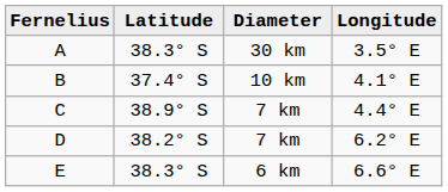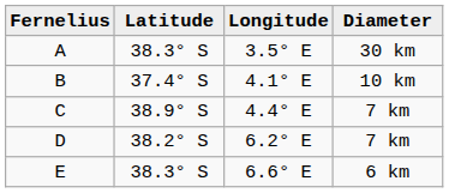 <table class="wikitable">
 <tr>
 <th width=25% style="background:#eeeeee;">Fernelius</th>
 <th width=25% style="background:#eeeeee;">Latitude</th>
+<th width=25% style="background:#eeeeee;">Longitude</th>
 <th width=25% style="background:#eeeeee;">Diameter</th>
-<th width=25% style="background:#eeeeee;">Longitude</th>
 </tr>
 <tr>
 <td align=center>A</td>
 <td align=center>38.3° S</td>
+<td align=center>3.5° E</td>
 <td align=center>30 km</td>
-<td align=center>3.5° E</td>
 </tr>
 <tr>
 <td align=center>B</td>
 <td align=center>37.4° S</td>
+<td align=center>4.1° E</td>
 <td align=center>10 km</td>
-<td align=center>4.1° E</td>
 </tr>
 <tr>
 <td align=center>C</td>
 <td align=center>38.9° S</td>
+<td align=center>4.4° E</td>
 <td align=center>7 km</td>
-<td align=center>4.4° E</td>
 </tr>
 <tr>
 <td align=center>D</td>
 <td align=center>38.2° S</td>
+<td align=center>6.2° E</td>
 <td align=center>7 km</td>
-<td align=center>6.2° E</td>
 </tr>
 <tr>
 <td align=center>E</td>
 <td align=center>38.3° S</td>
+<td align=center>6.6° E</td>
 <td align=center>6 km</td>
-<td align=center>6.6° E</td>
 </tr>
 </table>
